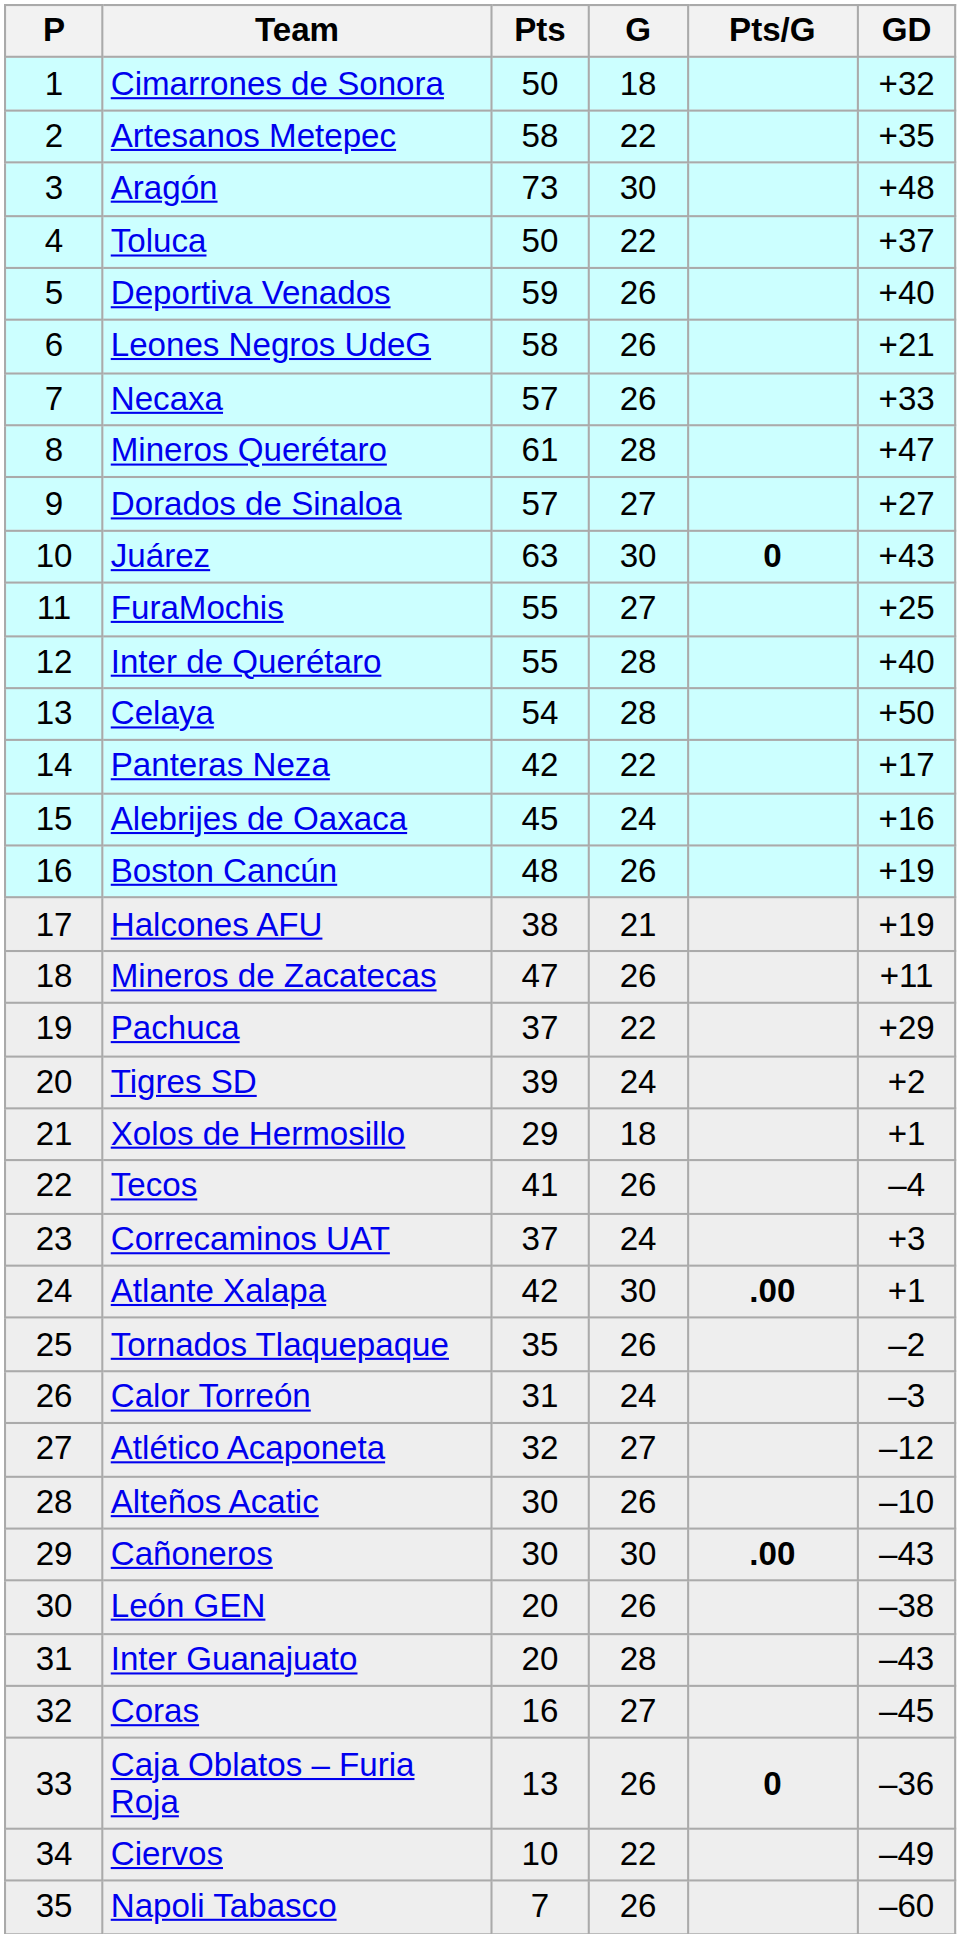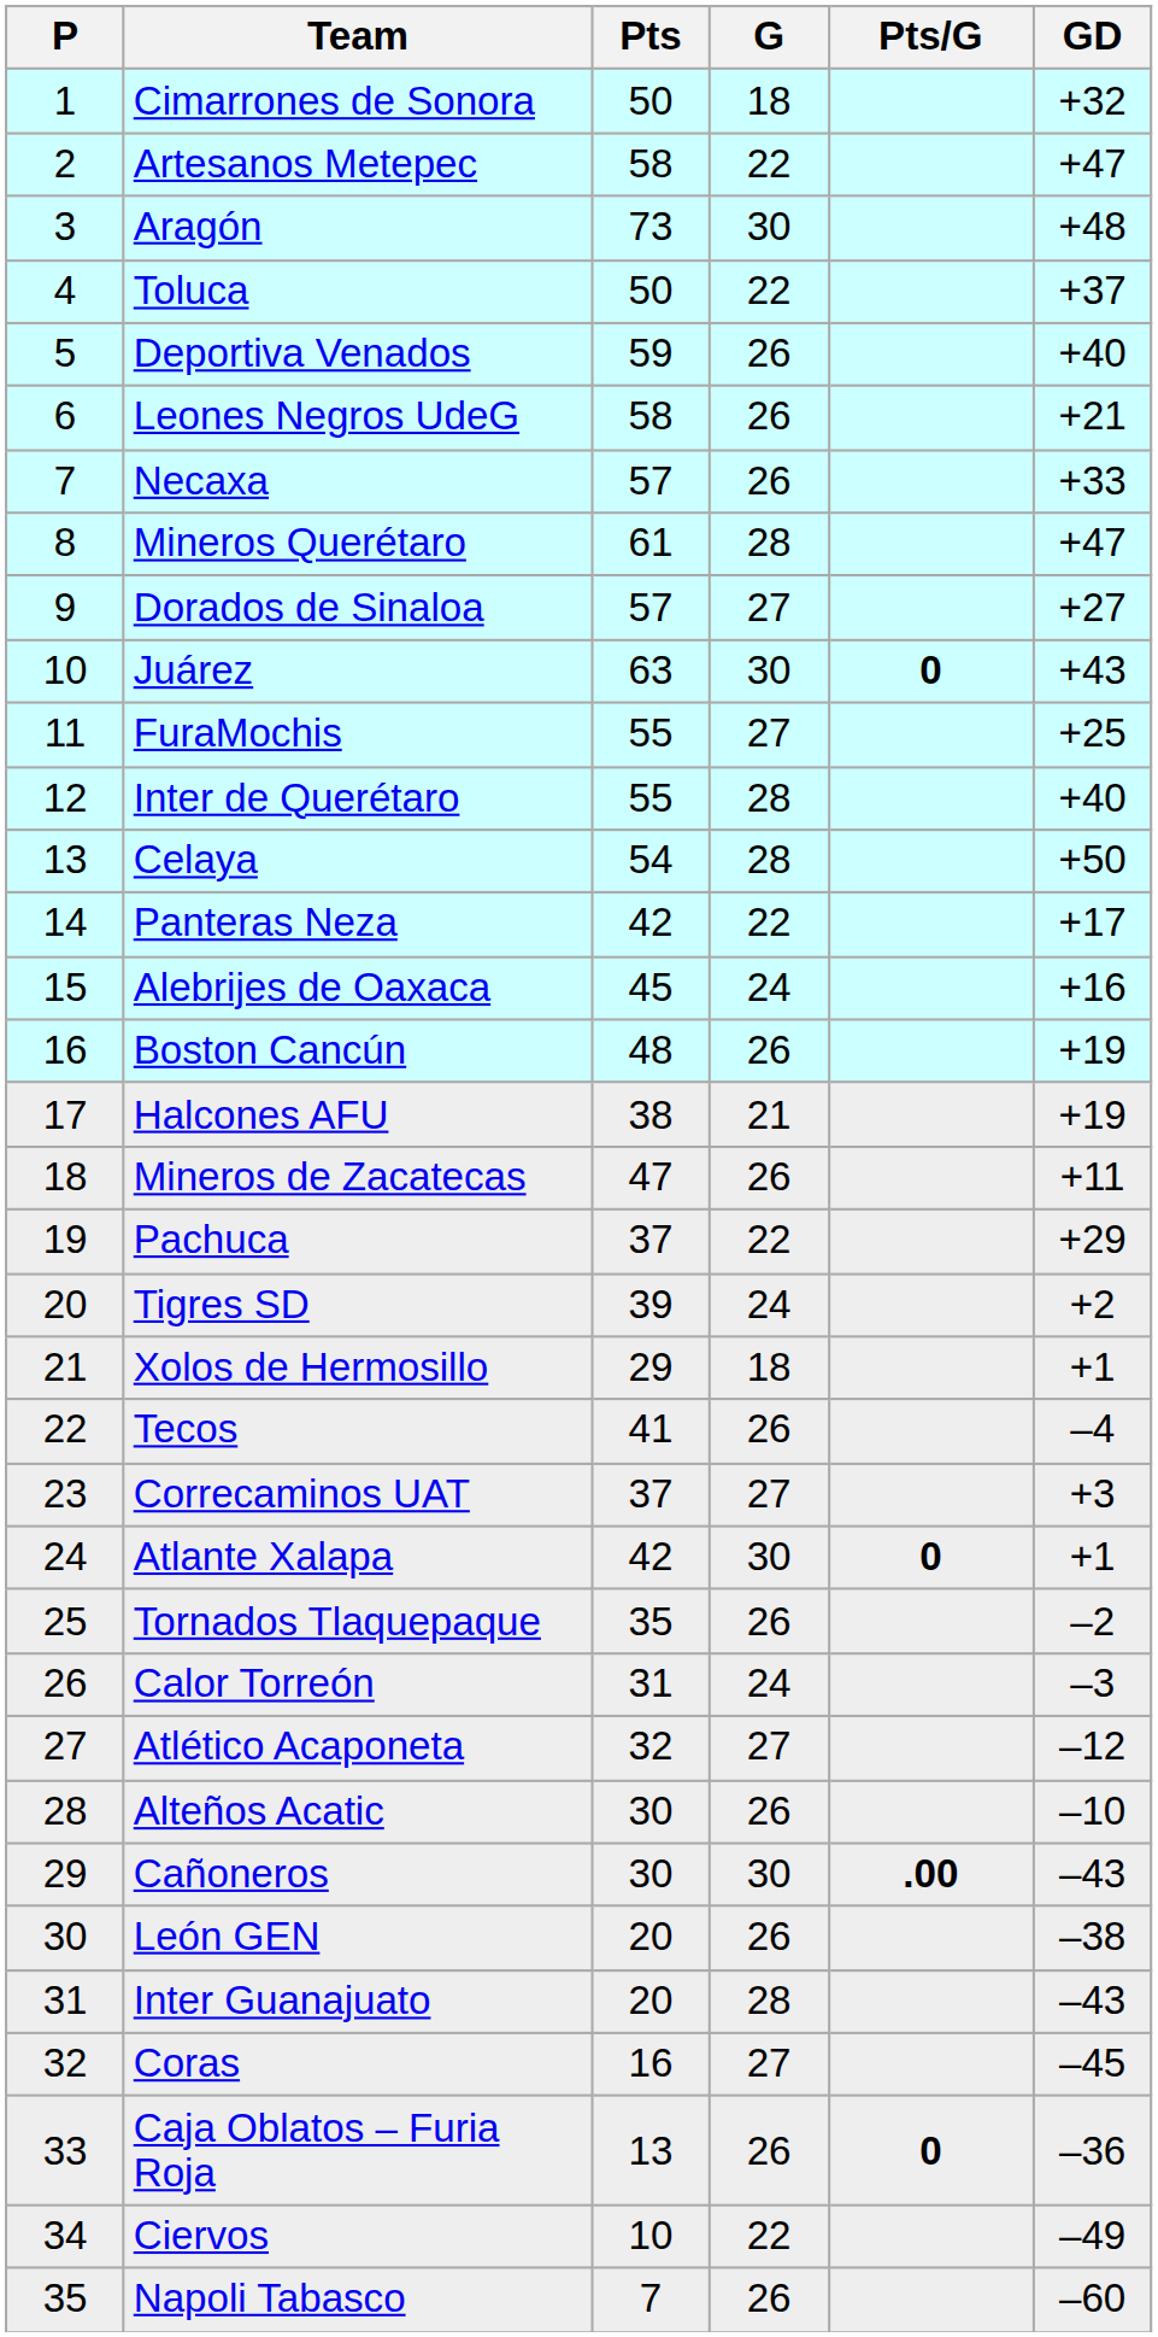 <table class="wikitable" style="text-align: center;">
 <tr>
 <th width=40>P</th>
 <th width=180>Team</th>
 <th width=40>Pts</th>
 <th width=40>G</th>
 <th width=75>Pts/G</th>
 <th width=40>GD</th>
 </tr>
 <tr bgcolor=#CCFFFF>
 <td>1</td>
 <td align=left><a href='#'>Cimarrones de Sonora</a></td>
 <td>50</td>
 <td>18</td>
 <td><strong></strong></td>
 <td>+32</td>
 </tr>
 <tr bgcolor=#CCFFFF>
 <td>2</td>
 <td align=left><a href='#'>Artesanos Metepec</a></td>
 <td>58</td>
 <td>22</td>
 <td><strong></strong></td>
-<td>+35</td>
+<td>+47</td>
 </tr>
 <tr bgcolor=#CCFFFF>
 <td>3</td>
 <td align=left><a href='#'>Aragón</a></td>
 <td>73</td>
 <td>30</td>
 <td><strong></strong></td>
 <td>+48</td>
 </tr>
 <tr bgcolor=#CCFFFF>
 <td>4</td>
 <td align=left><a href='#'>Toluca</a></td>
 <td>50</td>
 <td>22</td>
 <td><strong></strong></td>
 <td>+37</td>
 </tr>
 <tr bgcolor=#CCFFFF>
 <td>5</td>
 <td align=left><a href='#'>Deportiva Venados</a></td>
 <td>59</td>
 <td>26</td>
 <td><strong></strong></td>
 <td>+40</td>
 </tr>
 <tr bgcolor=#CCFFFF>
 <td>6</td>
 <td align=left><a href='#'>Leones Negros UdeG</a></td>
 <td>58</td>
 <td>26</td>
 <td><strong></strong></td>
 <td>+21</td>
 </tr>
 <tr bgcolor=#CCFFFF>
 <td>7</td>
 <td align=left><a href='#'>Necaxa</a></td>
 <td>57</td>
 <td>26</td>
 <td><strong></strong></td>
 <td>+33</td>
 </tr>
 <tr bgcolor=#CCFFFF>
 <td>8</td>
 <td align=left><a href='#'>Mineros Querétaro</a></td>
 <td>61</td>
 <td>28</td>
 <td><strong></strong></td>
 <td>+47</td>
 </tr>
 <tr bgcolor=#CCFFFF>
 <td>9</td>
 <td align=left><a href='#'>Dorados de Sinaloa</a></td>
 <td>57</td>
 <td>27</td>
 <td><strong></strong></td>
 <td>+27</td>
 </tr>
 <tr bgcolor=#CCFFFF>
 <td>10</td>
 <td align=left><a href='#'>Juárez</a></td>
 <td>63</td>
 <td>30</td>
 <td><strong>0</strong></td>
 <td>+43</td>
 </tr>
 <tr bgcolor=#CCFFFF>
 <td>11</td>
 <td align=left><a href='#'>FuraMochis</a></td>
 <td>55</td>
 <td>27</td>
 <td><strong></strong></td>
 <td>+25</td>
 </tr>
 <tr bgcolor=#CCFFFF>
 <td>12</td>
 <td align=left><a href='#'>Inter de Querétaro</a></td>
 <td>55</td>
 <td>28</td>
 <td><strong></strong></td>
 <td>+40</td>
 </tr>
 <tr bgcolor=#CCFFFF>
 <td>13</td>
 <td align=left><a href='#'>Celaya</a></td>
 <td>54</td>
 <td>28</td>
 <td><strong></strong></td>
 <td>+50</td>
 </tr>
 <tr bgcolor=#CCFFFF>
 <td>14</td>
 <td align=left><a href='#'>Panteras Neza</a></td>
 <td>42</td>
 <td>22</td>
 <td><strong></strong></td>
 <td>+17</td>
 </tr>
 <tr bgcolor=#CCFFFF>
 <td>15</td>
 <td align=left><a href='#'>Alebrijes de Oaxaca</a></td>
 <td>45</td>
 <td>24</td>
 <td><strong></strong></td>
 <td>+16</td>
 </tr>
 <tr bgcolor=#CCFFFF>
 <td>16</td>
 <td align=left><a href='#'>Boston Cancún</a></td>
 <td>48</td>
 <td>26</td>
 <td><strong></strong></td>
 <td>+19</td>
 </tr>
 <tr bgcolor=#EEEEEE>
 <td>17</td>
 <td align=left><a href='#'>Halcones AFU</a></td>
 <td>38</td>
 <td>21</td>
 <td><strong></strong></td>
 <td>+19</td>
 </tr>
 <tr bgcolor=#EEEEEE>
 <td>18</td>
 <td align=left><a href='#'>Mineros de Zacatecas</a></td>
 <td>47</td>
 <td>26</td>
 <td><strong></strong></td>
 <td>+11</td>
 </tr>
 <tr bgcolor=#EEEEEE>
 <td>19</td>
 <td align=left><a href='#'>Pachuca</a></td>
 <td>37</td>
 <td>22</td>
 <td><strong></strong></td>
 <td>+29</td>
 </tr>
 <tr bgcolor=#EEEEEE>
 <td>20</td>
 <td align=left><a href='#'>Tigres SD</a></td>
 <td>39</td>
 <td>24</td>
 <td><strong></strong></td>
 <td>+2</td>
 </tr>
 <tr bgcolor=#EEEEEE>
 <td>21</td>
 <td align=left><a href='#'>Xolos de Hermosillo</a></td>
 <td>29</td>
 <td>18</td>
 <td><strong></strong></td>
 <td>+1</td>
 </tr>
 <tr bgcolor=#EEEEEE>
 <td>22</td>
 <td align=left><a href='#'>Tecos</a></td>
 <td>41</td>
 <td>26</td>
 <td><strong></strong></td>
 <td>–4</td>
 </tr>
 <tr bgcolor=#EEEEEE>
 <td>23</td>
 <td align=left><a href='#'>Correcaminos UAT</a></td>
 <td>37</td>
-<td>24</td>
+<td>27</td>
 <td><strong></strong></td>
 <td>+3</td>
 </tr>
 <tr bgcolor=#EEEEEE>
 <td>24</td>
 <td align=left><a href='#'>Atlante Xalapa</a></td>
 <td>42</td>
 <td>30</td>
-<td><strong>.00</strong></td>
+<td><strong>0</strong></td>
 <td>+1</td>
 </tr>
 <tr bgcolor=#EEEEEE>
 <td>25</td>
 <td align=left><a href='#'>Tornados Tlaquepaque</a></td>
 <td>35</td>
 <td>26</td>
 <td><strong></strong></td>
 <td>–2</td>
 </tr>
 <tr bgcolor=#EEEEEE>
 <td>26</td>
 <td align=left><a href='#'>Calor Torreón</a></td>
 <td>31</td>
 <td>24</td>
 <td><strong></strong></td>
 <td>–3</td>
 </tr>
 <tr bgcolor=#EEEEEE>
 <td>27</td>
 <td align=left><a href='#'>Atlético Acaponeta</a></td>
 <td>32</td>
 <td>27</td>
 <td><strong></strong></td>
 <td>–12</td>
 </tr>
 <tr bgcolor=#EEEEEE>
 <td>28</td>
 <td align=left><a href='#'>Alteños Acatic</a></td>
 <td>30</td>
 <td>26</td>
 <td><strong></strong></td>
 <td>–10</td>
 </tr>
 <tr bgcolor=#EEEEEE>
 <td>29</td>
 <td align=left><a href='#'>Cañoneros</a></td>
 <td>30</td>
 <td>30</td>
 <td><strong>.00</strong></td>
 <td>–43</td>
 </tr>
 <tr bgcolor=#EEEEEE>
 <td>30</td>
 <td align=left><a href='#'>León GEN</a></td>
 <td>20</td>
 <td>26</td>
 <td><strong></strong></td>
 <td>–38</td>
 </tr>
 <tr bgcolor=#EEEEEE>
 <td>31</td>
 <td align=left><a href='#'>Inter Guanajuato</a></td>
 <td>20</td>
 <td>28</td>
 <td><strong></strong></td>
 <td>–43</td>
 </tr>
 <tr bgcolor=#EEEEEE>
 <td>32</td>
 <td align=left><a href='#'>Coras</a></td>
 <td>16</td>
 <td>27</td>
 <td><strong></strong></td>
 <td>–45</td>
 </tr>
 <tr bgcolor=#EEEEEE>
 <td>33</td>
 <td align=left><a href='#'>Caja Oblatos – Furia Roja</a></td>
 <td>13</td>
 <td>26</td>
 <td><strong>0</strong></td>
 <td>–36</td>
 </tr>
 <tr bgcolor=#EEEEEE>
 <td>34</td>
 <td align=left><a href='#'>Ciervos</a></td>
 <td>10</td>
 <td>22</td>
 <td><strong></strong></td>
 <td>–49</td>
 </tr>
 <tr bgcolor=#EEEEEE>
 <td>35</td>
 <td align=left><a href='#'>Napoli Tabasco</a></td>
 <td>7</td>
 <td>26</td>
 <td><strong></strong></td>
 <td>–60</td>
 </tr>
 </table>
